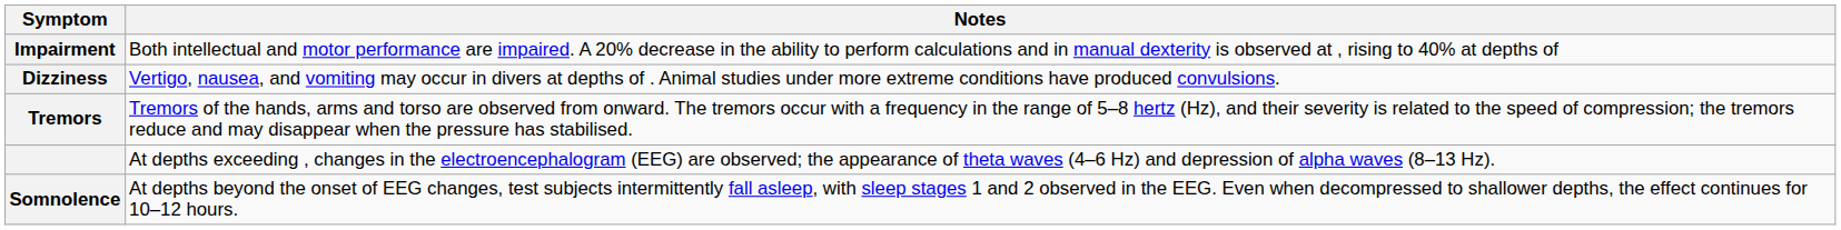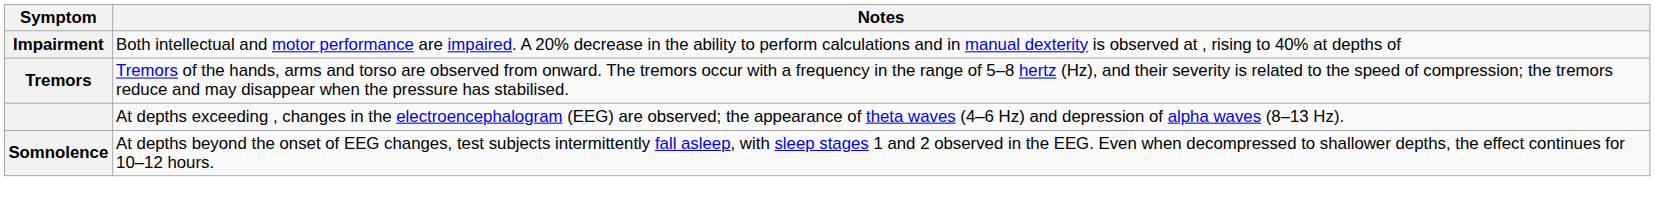 <table class="wikitable plainrowheaders">
 <tr>
 <th scope="col">Symptom</th>
 <th scope="col">Notes</th>
 </tr>
 <tr>
 <th scope="row">Impairment</th>
 <td>Both intellectual and <a href='#'>motor performance</a> are <a href='#'>impaired</a>. A 20% decrease in the ability to perform calculations and in <a href='#'>manual dexterity</a> is observed at , rising to 40% at depths of </td>
-</tr>
-<tr>
-<th scope="row">Dizziness</th>
-<td><a href='#'>Vertigo</a>, <a href='#'>nausea</a>, and <a href='#'>vomiting</a> may occur in divers at depths of . Animal studies under more extreme conditions have produced <a href='#'>convulsions</a>.</td>
 </tr>
 <tr>
 <th scope="row">Tremors</th>
 <td><a href='#'>Tremors</a> of the hands, arms and torso are observed from  onward. The tremors occur with a frequency in the range of 5–8 <a href='#'>hertz</a> (Hz), and their severity is related to the speed of compression; the tremors reduce and may disappear when the pressure has stabilised.</td>
 </tr>
 <tr>
 <th scope="row"></th>
 <td>At depths exceeding , changes in the <a href='#'>electroencephalogram</a> (EEG) are observed; the appearance of <a href='#'>theta waves</a> (4–6 Hz) and depression of <a href='#'>alpha waves</a> (8–13 Hz).</td>
 </tr>
 <tr>
 <th scope="row">Somnolence</th>
 <td>At depths beyond the onset of EEG changes, test subjects intermittently <a href='#'>fall asleep</a>, with <a href='#'>sleep stages</a> 1 and 2 observed in the EEG. Even when decompressed to shallower depths, the effect continues for 10–12 hours.</td>
 </tr>
 </table>
